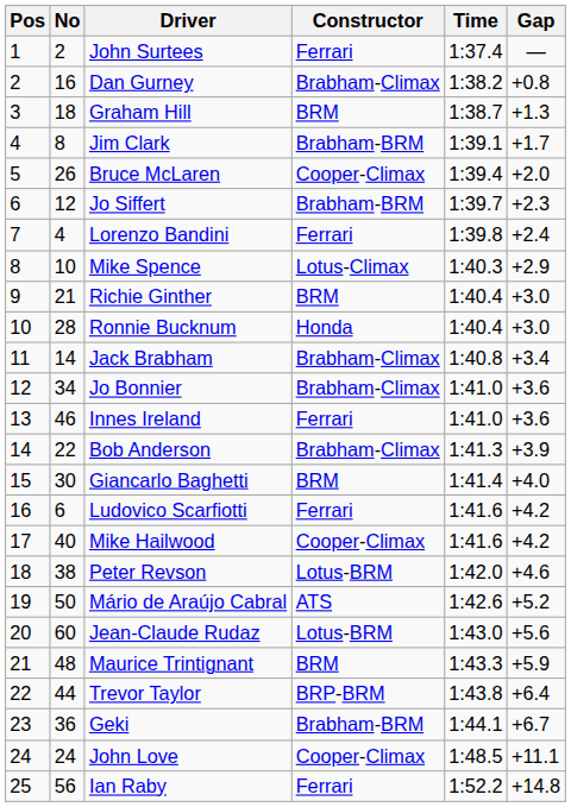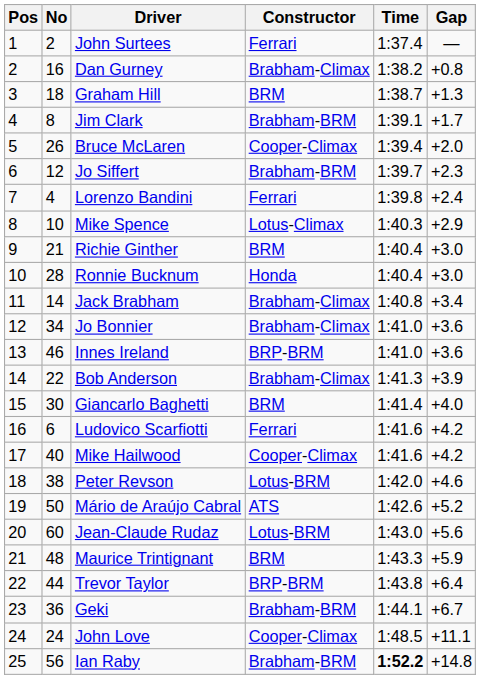 <table class="wikitable sortable" style="font-size: 95%">
 <tr>
 <th>Pos</th>
 <th>No</th>
 <th>Driver</th>
 <th>Constructor</th>
 <th>Time</th>
 <th>Gap</th>
 </tr>
 <tr>
 <td>1</td>
 <td>2</td>
 <td> <a href='#'>John Surtees</a></td>
 <td><a href='#'>Ferrari</a></td>
 <td>1:37.4</td>
 <td align="center">—</td>
 </tr>
 <tr>
 <td>2</td>
 <td>16</td>
 <td> <a href='#'>Dan Gurney</a></td>
 <td><a href='#'>Brabham</a>-<a href='#'>Climax</a></td>
 <td>1:38.2</td>
 <td>+0.8</td>
 </tr>
 <tr>
 <td>3</td>
 <td>18</td>
 <td> <a href='#'>Graham Hill</a></td>
 <td><a href='#'>BRM</a></td>
 <td>1:38.7</td>
 <td>+1.3</td>
 </tr>
 <tr>
 <td>4</td>
 <td>8</td>
 <td> <a href='#'>Jim Clark</a></td>
 <td><a href='#'>Brabham</a>-<a href='#'>BRM</a></td>
 <td>1:39.1</td>
 <td>+1.7</td>
 </tr>
 <tr>
 <td>5</td>
 <td>26</td>
 <td> <a href='#'>Bruce McLaren</a></td>
 <td><a href='#'>Cooper</a>-<a href='#'>Climax</a></td>
 <td>1:39.4</td>
 <td>+2.0</td>
 </tr>
 <tr>
 <td>6</td>
 <td>12</td>
 <td> <a href='#'>Jo Siffert</a></td>
 <td><a href='#'>Brabham</a>-<a href='#'>BRM</a></td>
 <td>1:39.7</td>
 <td>+2.3</td>
 </tr>
 <tr>
 <td>7</td>
 <td>4</td>
 <td> <a href='#'>Lorenzo Bandini</a></td>
 <td><a href='#'>Ferrari</a></td>
 <td>1:39.8</td>
 <td>+2.4</td>
 </tr>
 <tr>
 <td>8</td>
 <td>10</td>
 <td> <a href='#'>Mike Spence</a></td>
 <td><a href='#'>Lotus</a>-<a href='#'>Climax</a></td>
 <td>1:40.3</td>
 <td>+2.9</td>
 </tr>
 <tr>
 <td>9</td>
 <td>21</td>
 <td> <a href='#'>Richie Ginther</a></td>
 <td><a href='#'>BRM</a></td>
 <td>1:40.4</td>
 <td>+3.0</td>
 </tr>
 <tr>
 <td>10</td>
 <td>28</td>
 <td> <a href='#'>Ronnie Bucknum</a></td>
 <td><a href='#'>Honda</a></td>
 <td>1:40.4</td>
 <td>+3.0</td>
 </tr>
 <tr>
 <td>11</td>
 <td>14</td>
 <td> <a href='#'>Jack Brabham</a></td>
 <td><a href='#'>Brabham</a>-<a href='#'>Climax</a></td>
 <td>1:40.8</td>
 <td>+3.4</td>
 </tr>
 <tr>
 <td>12</td>
 <td>34</td>
 <td> <a href='#'>Jo Bonnier</a></td>
 <td><a href='#'>Brabham</a>-<a href='#'>Climax</a></td>
 <td>1:41.0</td>
 <td>+3.6</td>
 </tr>
 <tr>
 <td>13</td>
 <td>46</td>
 <td> <a href='#'>Innes Ireland</a></td>
-<td><a href='#'>Ferrari</a></td>
+<td><a href='#'>BRP</a>-<a href='#'>BRM</a></td>
 <td>1:41.0</td>
 <td>+3.6</td>
 </tr>
 <tr>
 <td>14</td>
 <td>22</td>
 <td> <a href='#'>Bob Anderson</a></td>
 <td><a href='#'>Brabham</a>-<a href='#'>Climax</a></td>
 <td>1:41.3</td>
 <td>+3.9</td>
 </tr>
 <tr>
 <td>15</td>
 <td>30</td>
 <td> <a href='#'>Giancarlo Baghetti</a></td>
 <td><a href='#'>BRM</a></td>
 <td>1:41.4</td>
 <td>+4.0</td>
 </tr>
 <tr>
 <td>16</td>
 <td>6</td>
 <td> <a href='#'>Ludovico Scarfiotti</a></td>
 <td><a href='#'>Ferrari</a></td>
 <td>1:41.6</td>
 <td>+4.2</td>
 </tr>
 <tr>
 <td>17</td>
 <td>40</td>
 <td> <a href='#'>Mike Hailwood</a></td>
 <td><a href='#'>Cooper</a>-<a href='#'>Climax</a></td>
 <td>1:41.6</td>
 <td>+4.2</td>
 </tr>
 <tr>
 <td>18</td>
 <td>38</td>
 <td> <a href='#'>Peter Revson</a></td>
 <td><a href='#'>Lotus</a>-<a href='#'>BRM</a></td>
 <td>1:42.0</td>
 <td>+4.6</td>
 </tr>
 <tr>
 <td>19</td>
 <td>50</td>
 <td> <a href='#'>Mário de Araújo Cabral</a></td>
 <td><a href='#'>ATS</a></td>
 <td>1:42.6</td>
 <td>+5.2</td>
 </tr>
 <tr>
 <td>20</td>
 <td>60</td>
 <td> <a href='#'>Jean-Claude Rudaz</a></td>
 <td><a href='#'>Lotus</a>-<a href='#'>BRM</a></td>
 <td>1:43.0</td>
 <td>+5.6</td>
 </tr>
 <tr>
 <td>21</td>
 <td>48</td>
 <td> <a href='#'>Maurice Trintignant</a></td>
 <td><a href='#'>BRM</a></td>
 <td>1:43.3</td>
 <td>+5.9</td>
 </tr>
 <tr>
 <td>22</td>
 <td>44</td>
 <td> <a href='#'>Trevor Taylor</a></td>
 <td><a href='#'>BRP</a>-<a href='#'>BRM</a></td>
 <td>1:43.8</td>
 <td>+6.4</td>
 </tr>
 <tr>
 <td>23</td>
 <td>36</td>
 <td> <a href='#'>Geki</a></td>
 <td><a href='#'>Brabham</a>-<a href='#'>BRM</a></td>
 <td>1:44.1</td>
 <td>+6.7</td>
 </tr>
 <tr>
 <td>24</td>
 <td>24</td>
 <td> <a href='#'>John Love</a></td>
 <td><a href='#'>Cooper</a>-<a href='#'>Climax</a></td>
 <td>1:48.5</td>
 <td>+11.1</td>
 </tr>
 <tr>
 <td>25</td>
 <td>56</td>
 <td> <a href='#'>Ian Raby</a></td>
-<td><a href='#'>Ferrari</a></td>
-<td>1:52.2</td>
+<td><a href='#'>Brabham</a>-<a href='#'>BRM</a></td>
+<td><strong>1:52.2</strong></td>
 <td>+14.8</td>
 </tr>
 </table>
